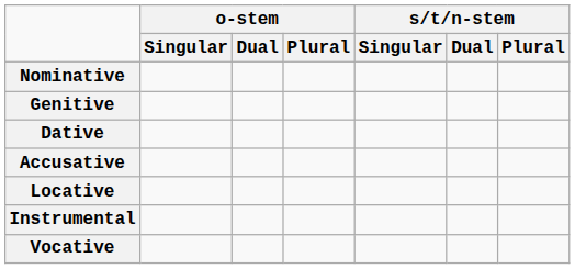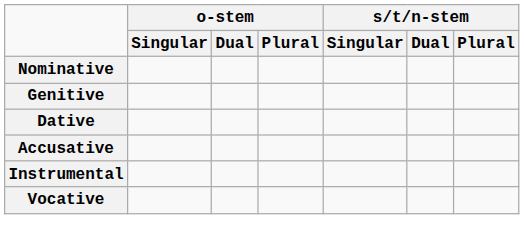 <table class="wikitable">
 <tr>
 <td rowspan="2"></td>
 <th colspan="3">o-stem</th>
 <th colspan="3">s/t/n-stem</th>
 </tr>
 <tr>
 <th>Singular</th>
 <th>Dual</th>
 <th>Plural</th>
 <th>Singular</th>
 <th>Dual</th>
 <th>Plural</th>
 </tr>
 <tr>
 <th>Nominative</th>
 <td></td>
 <td></td>
 <td></td>
 <td></td>
 <td></td>
 <td></td>
 </tr>
 <tr>
 <th>Genitive</th>
 <td></td>
 <td></td>
 <td></td>
 <td></td>
 <td></td>
 <td></td>
 </tr>
 <tr>
 <th>Dative</th>
 <td></td>
 <td></td>
 <td></td>
 <td></td>
 <td></td>
 <td></td>
 </tr>
 <tr>
 <th>Accusative</th>
 <td></td>
 <td></td>
 <td></td>
 <td></td>
 <td></td>
 <td></td>
 </tr>
 <tr>
-<th>Locative</th>
-<td></td>
-<td></td>
-<td></td>
-<td></td>
-<td></td>
-<td></td>
-</tr>
-<tr>
 <th>Instrumental</th>
 <td></td>
 <td></td>
 <td></td>
 <td></td>
 <td></td>
 <td></td>
 </tr>
 <tr>
 <th>Vocative</th>
 <td></td>
 <td></td>
 <td></td>
 <td></td>
 <td></td>
 <td></td>
 </tr>
 </table>
